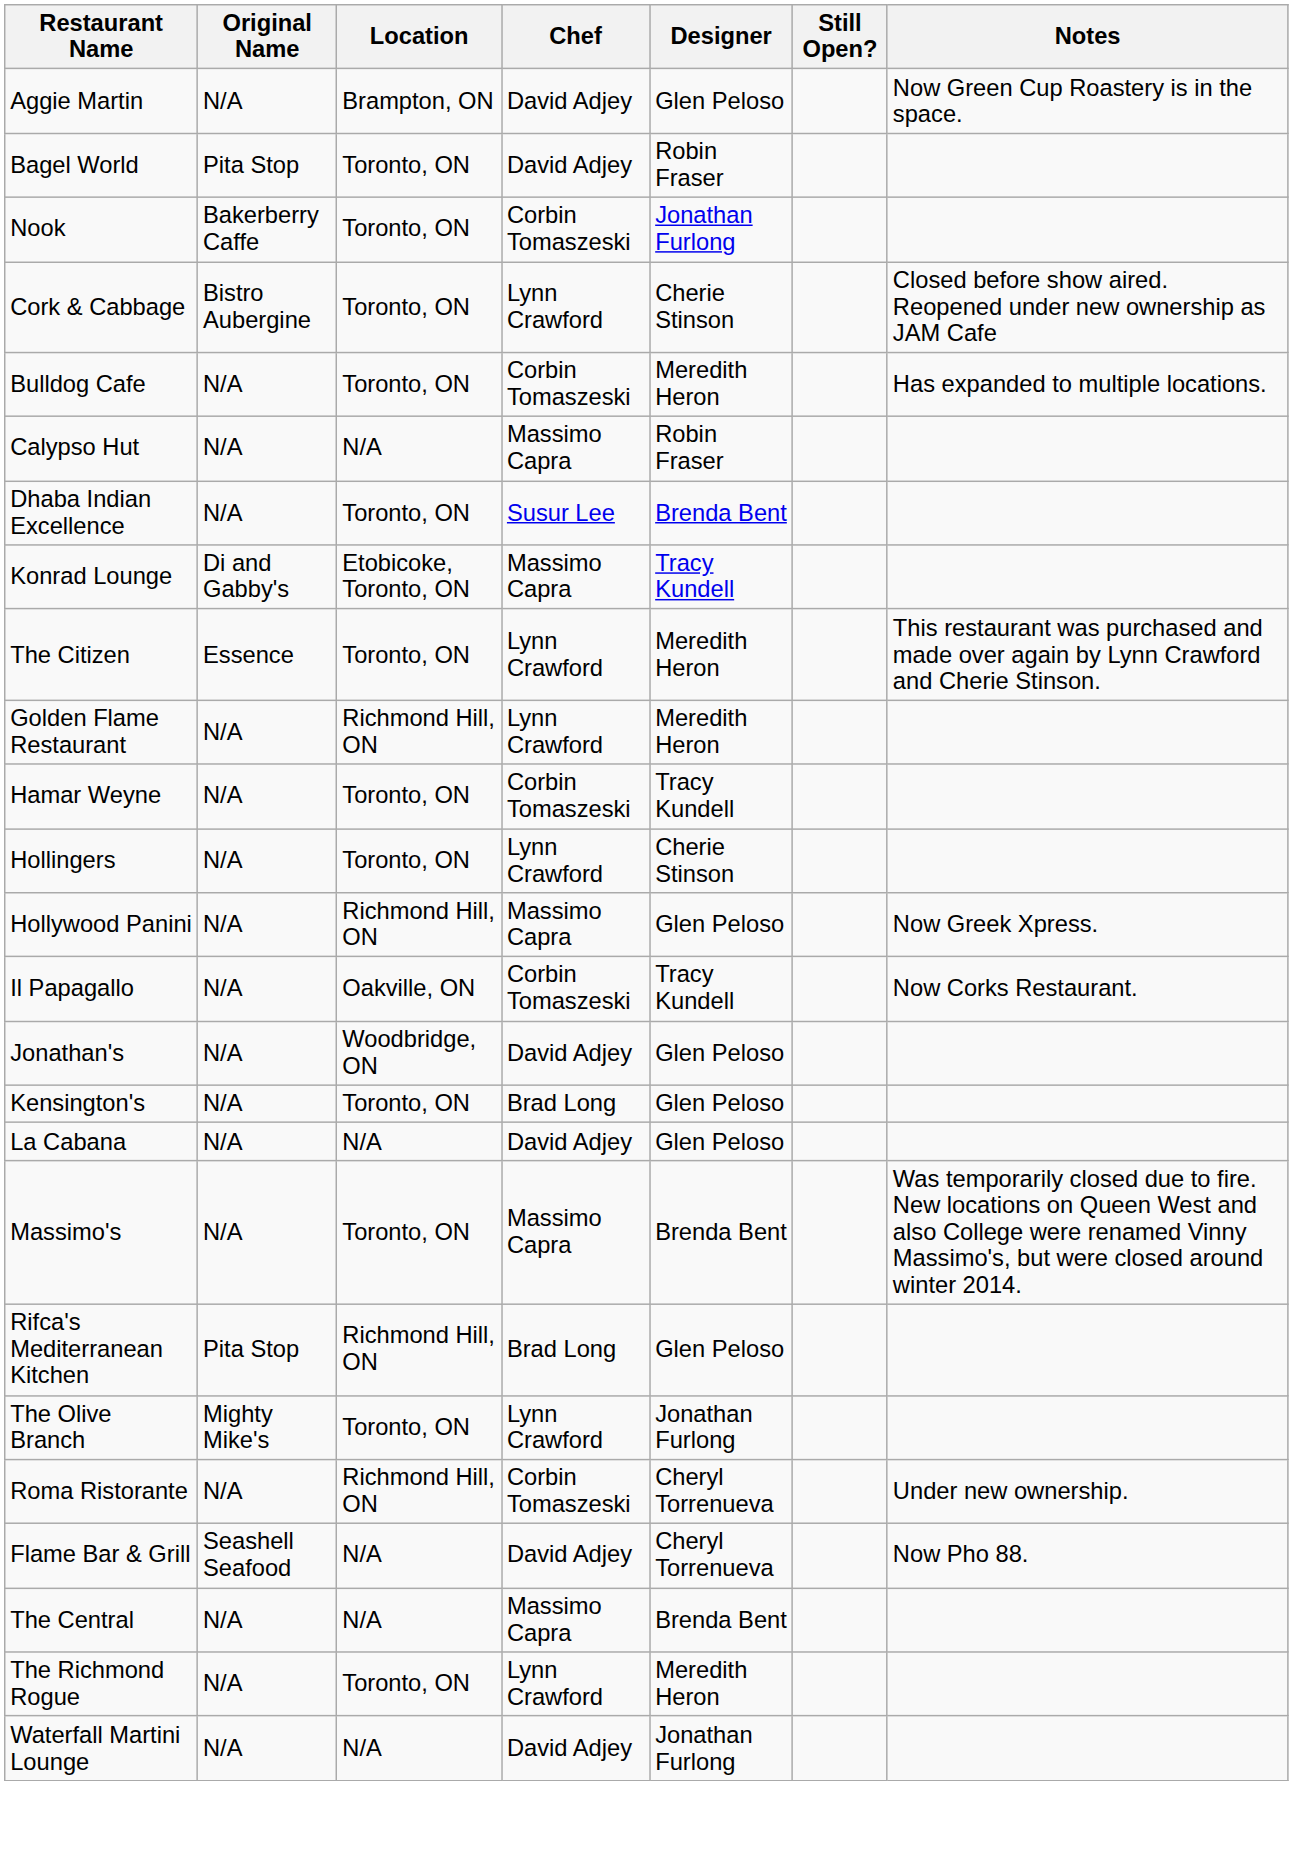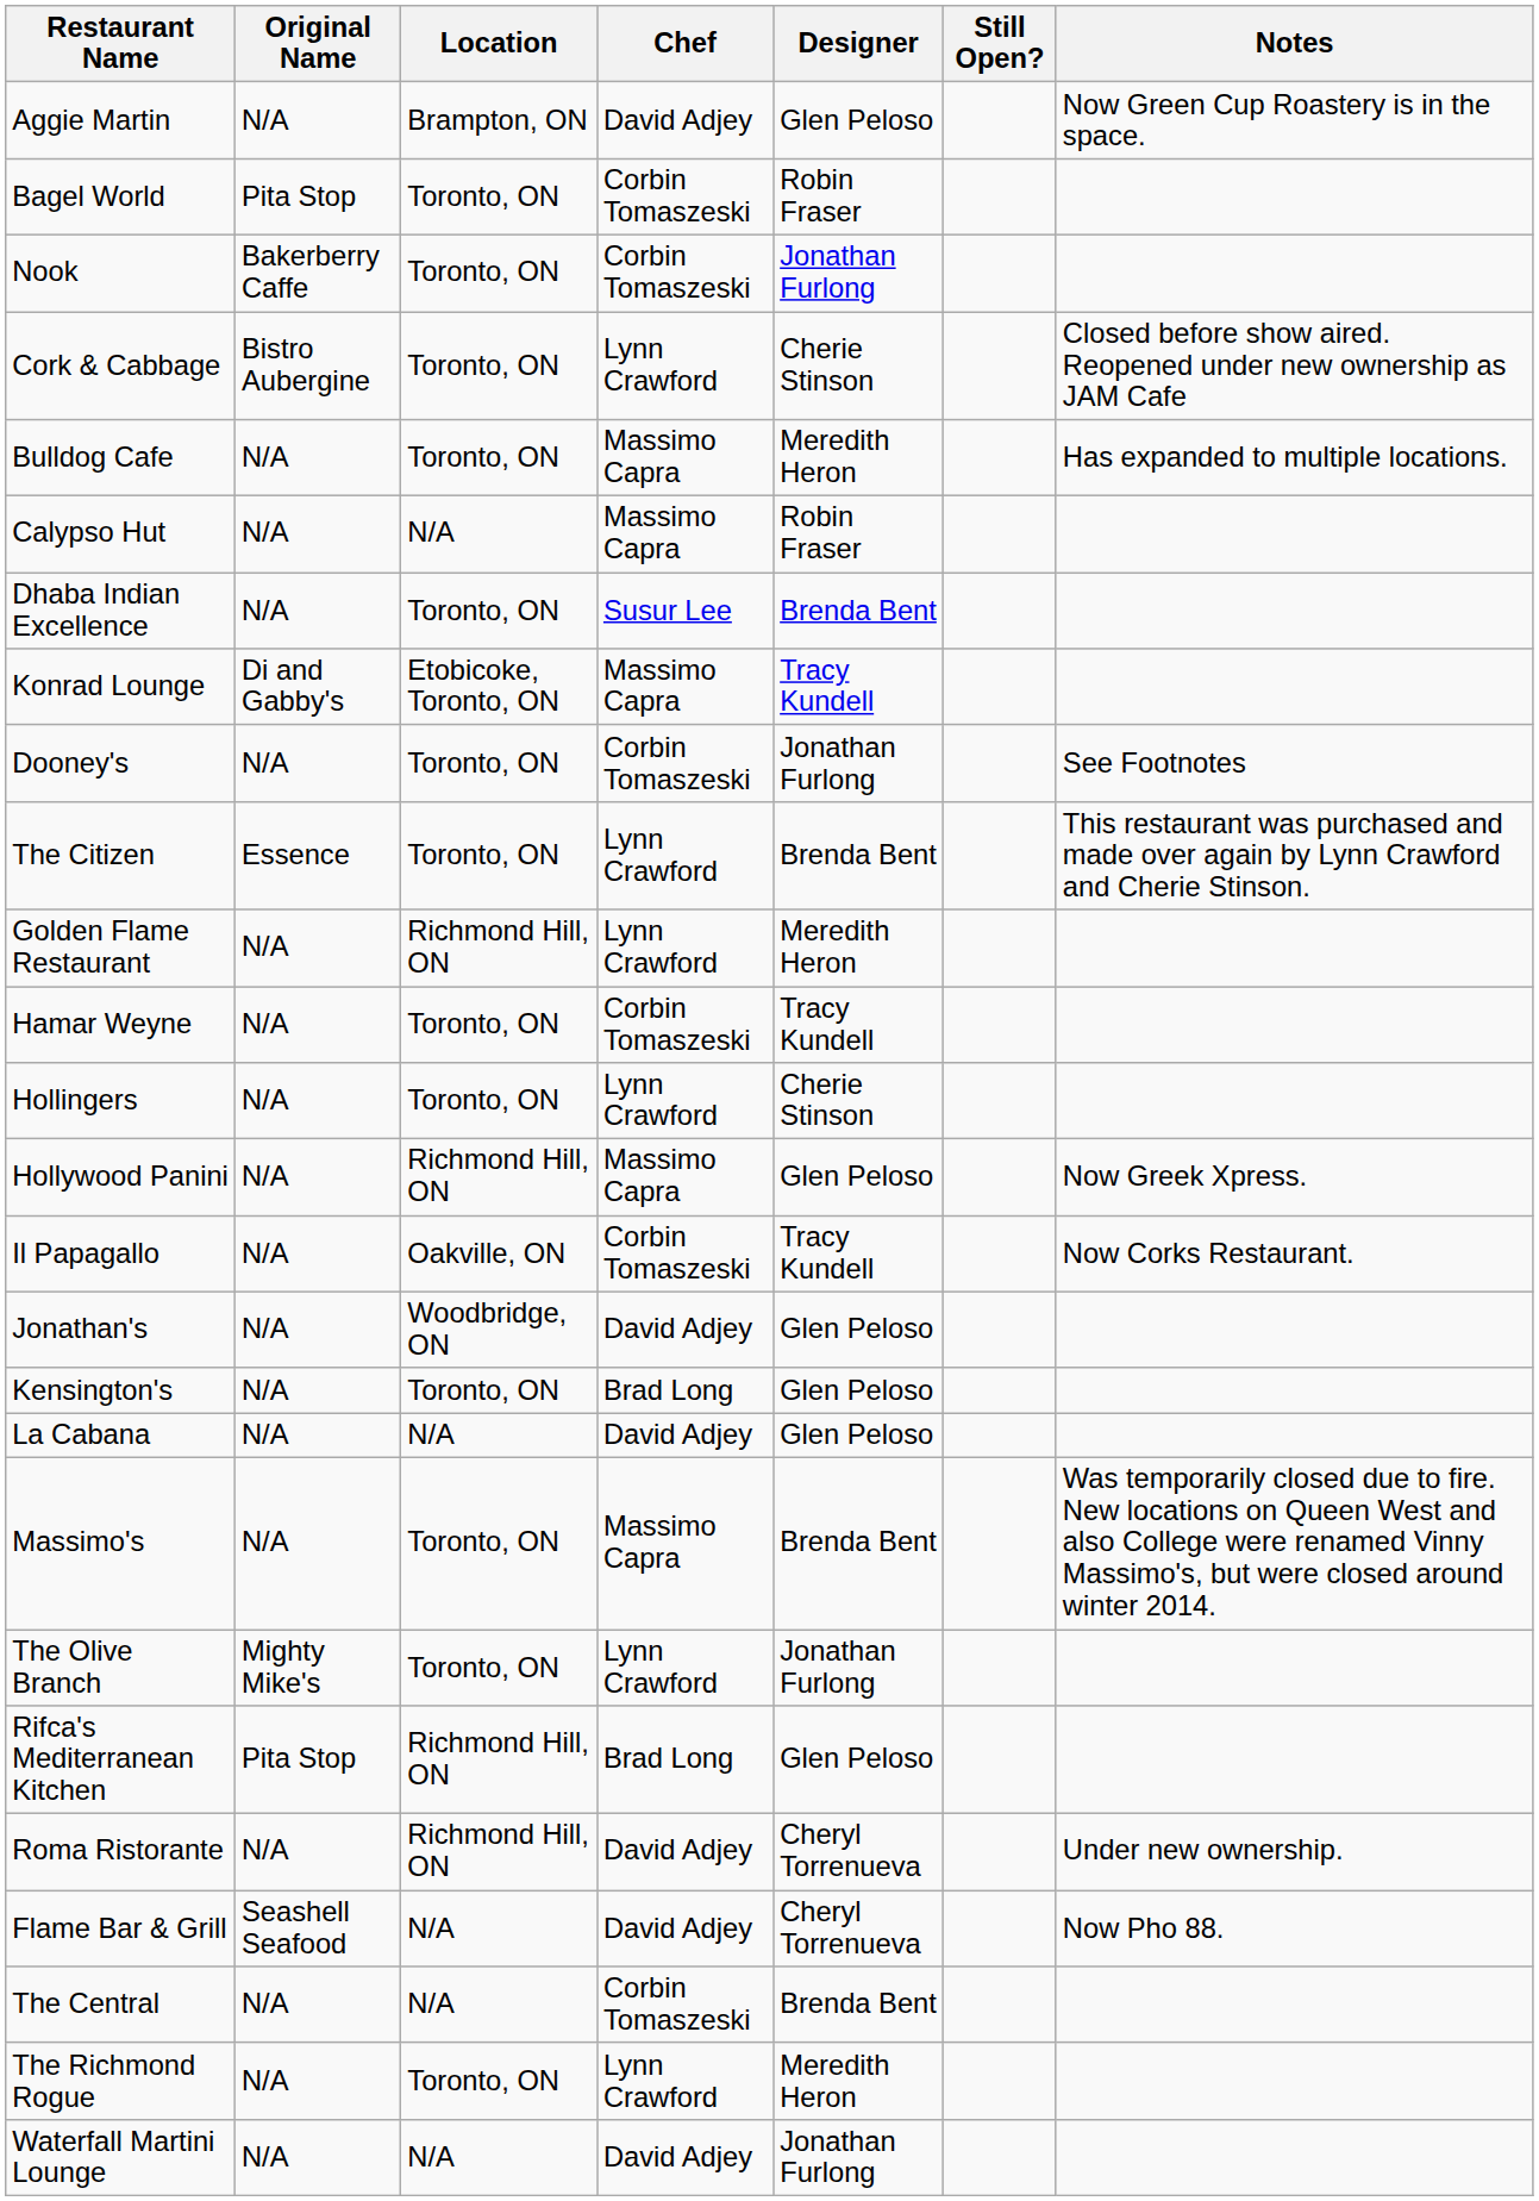 <table class="wikitable">
 <tr>
 <th>Restaurant Name</th>
 <th>Original Name</th>
 <th>Location</th>
 <th>Chef</th>
 <th>Designer</th>
 <th>Still Open?</th>
 <th>Notes</th>
 </tr>
 <tr>
 <td>Aggie Martin</td>
 <td>N/A</td>
 <td>Brampton, ON</td>
 <td>David Adjey</td>
 <td>Glen Peloso</td>
 <td></td>
 <td>Now Green Cup Roastery is in the space.</td>
 </tr>
 <tr>
 <td>Bagel World</td>
 <td>Pita Stop</td>
 <td>Toronto, ON</td>
-<td>David Adjey</td>
+<td>Corbin Tomaszeski</td>
 <td>Robin Fraser</td>
 <td></td>
 <td></td>
 </tr>
 <tr>
 <td>Nook</td>
 <td>Bakerberry Caffe</td>
 <td>Toronto, ON</td>
 <td>Corbin Tomaszeski</td>
 <td><a href='#'>Jonathan Furlong</a></td>
 <td></td>
 <td></td>
 </tr>
 <tr>
 <td>Cork & Cabbage</td>
 <td>Bistro Aubergine</td>
 <td>Toronto, ON</td>
 <td>Lynn Crawford</td>
 <td>Cherie Stinson</td>
 <td></td>
 <td>Closed before show aired. Reopened under new ownership as JAM Cafe</td>
 </tr>
 <tr>
 <td>Bulldog Cafe</td>
 <td>N/A</td>
 <td>Toronto, ON</td>
-<td>Corbin Tomaszeski</td>
+<td>Massimo Capra</td>
 <td>Meredith Heron</td>
 <td></td>
 <td>Has expanded to multiple locations.</td>
 </tr>
 <tr>
 <td>Calypso Hut</td>
 <td>N/A</td>
 <td>N/A</td>
 <td>Massimo Capra</td>
 <td>Robin Fraser</td>
 <td></td>
 <td></td>
 </tr>
 <tr>
 <td>Dhaba Indian Excellence</td>
 <td>N/A</td>
 <td>Toronto, ON</td>
 <td><a href='#'>Susur Lee</a></td>
 <td><a href='#'>Brenda Bent</a></td>
 <td></td>
 <td></td>
 </tr>
 <tr>
 <td>Konrad Lounge</td>
 <td>Di and Gabby's</td>
 <td>Etobicoke, Toronto, ON</td>
 <td>Massimo Capra</td>
 <td><a href='#'>Tracy Kundell</a></td>
 <td></td>
 <td></td>
 </tr>
 <tr>
+<td>Dooney's</td>
+<td>N/A</td>
+<td>Toronto, ON </td>
+<td>Corbin Tomaszeski</td>
+<td>Jonathan Furlong</td>
+<td></td>
+<td>See Footnotes</td>
+</tr>
+<tr>
 <td>The Citizen</td>
 <td>Essence</td>
 <td>Toronto, ON </td>
 <td>Lynn Crawford</td>
-<td>Meredith Heron</td>
+<td>Brenda Bent</td>
 <td></td>
 <td>This restaurant was purchased and made over again by Lynn Crawford and Cherie Stinson.</td>
 </tr>
 <tr>
 <td>Golden Flame Restaurant</td>
 <td>N/A</td>
 <td>Richmond Hill, ON</td>
 <td>Lynn Crawford</td>
 <td>Meredith Heron</td>
 <td></td>
 <td></td>
 </tr>
 <tr>
 <td>Hamar Weyne</td>
 <td>N/A</td>
 <td>Toronto, ON</td>
 <td>Corbin Tomaszeski</td>
 <td>Tracy Kundell</td>
 <td></td>
 <td></td>
 </tr>
 <tr>
 <td>Hollingers</td>
 <td>N/A</td>
 <td>Toronto, ON</td>
 <td>Lynn Crawford</td>
 <td>Cherie Stinson</td>
 <td></td>
 <td></td>
 </tr>
 <tr>
 <td>Hollywood Panini</td>
 <td>N/A</td>
 <td>Richmond Hill, ON</td>
 <td>Massimo Capra</td>
 <td>Glen Peloso</td>
 <td></td>
 <td>Now Greek Xpress.</td>
 </tr>
 <tr>
 <td>Il Papagallo</td>
 <td>N/A</td>
 <td>Oakville, ON</td>
 <td>Corbin Tomaszeski</td>
 <td>Tracy Kundell</td>
 <td></td>
 <td>Now Corks Restaurant.</td>
 </tr>
 <tr>
 <td>Jonathan's</td>
 <td>N/A</td>
 <td>Woodbridge, ON</td>
 <td>David Adjey</td>
 <td>Glen Peloso</td>
 <td></td>
 <td></td>
 </tr>
 <tr>
 <td>Kensington's</td>
 <td>N/A</td>
 <td>Toronto, ON</td>
 <td>Brad Long</td>
 <td>Glen Peloso</td>
 <td></td>
 <td></td>
 </tr>
 <tr>
 <td>La Cabana</td>
 <td>N/A</td>
 <td>N/A</td>
 <td>David Adjey</td>
 <td>Glen Peloso</td>
 <td></td>
 <td></td>
 </tr>
 <tr>
 <td>Massimo's</td>
 <td>N/A</td>
 <td>Toronto, ON</td>
 <td>Massimo Capra</td>
 <td>Brenda Bent</td>
 <td></td>
 <td>Was temporarily closed due to fire. New locations on Queen West and also College were renamed Vinny Massimo's, but were closed around winter 2014.</td>
 </tr>
 <tr>
+<td>The Olive Branch</td>
+<td>Mighty Mike's</td>
+<td>Toronto, ON</td>
+<td>Lynn Crawford</td>
+<td>Jonathan Furlong</td>
+<td></td>
+<td></td>
+</tr>
+<tr>
 <td>Rifca's Mediterranean Kitchen</td>
 <td>Pita Stop</td>
 <td>Richmond Hill, ON</td>
 <td>Brad Long</td>
 <td>Glen Peloso</td>
 <td></td>
 <td></td>
 </tr>
 <tr>
-<td>The Olive Branch</td>
-<td>Mighty Mike's</td>
-<td>Toronto, ON</td>
-<td>Lynn Crawford</td>
-<td>Jonathan Furlong</td>
-<td></td>
-<td></td>
-</tr>
-<tr>
 <td>Roma Ristorante</td>
 <td>N/A</td>
 <td>Richmond Hill, ON</td>
-<td>Corbin Tomaszeski</td>
+<td>David Adjey</td>
 <td>Cheryl Torrenueva</td>
 <td></td>
 <td>Under new ownership.</td>
 </tr>
 <tr>
 <td>Flame Bar & Grill</td>
 <td>Seashell Seafood</td>
 <td>N/A</td>
 <td>David Adjey</td>
 <td>Cheryl Torrenueva</td>
 <td></td>
 <td>Now Pho 88.</td>
 </tr>
 <tr>
 <td>The Central</td>
 <td>N/A</td>
 <td>N/A</td>
-<td>Massimo Capra</td>
+<td>Corbin Tomaszeski</td>
 <td>Brenda Bent</td>
 <td></td>
 <td></td>
 </tr>
 <tr>
 <td>The Richmond Rogue</td>
 <td>N/A</td>
 <td>Toronto, ON</td>
 <td>Lynn Crawford</td>
 <td>Meredith Heron</td>
 <td></td>
 <td></td>
 </tr>
 <tr>
 <td>Waterfall Martini Lounge</td>
 <td>N/A</td>
 <td>N/A</td>
 <td>David Adjey</td>
 <td>Jonathan Furlong</td>
 <td></td>
 <td></td>
 </tr>
 </table>
